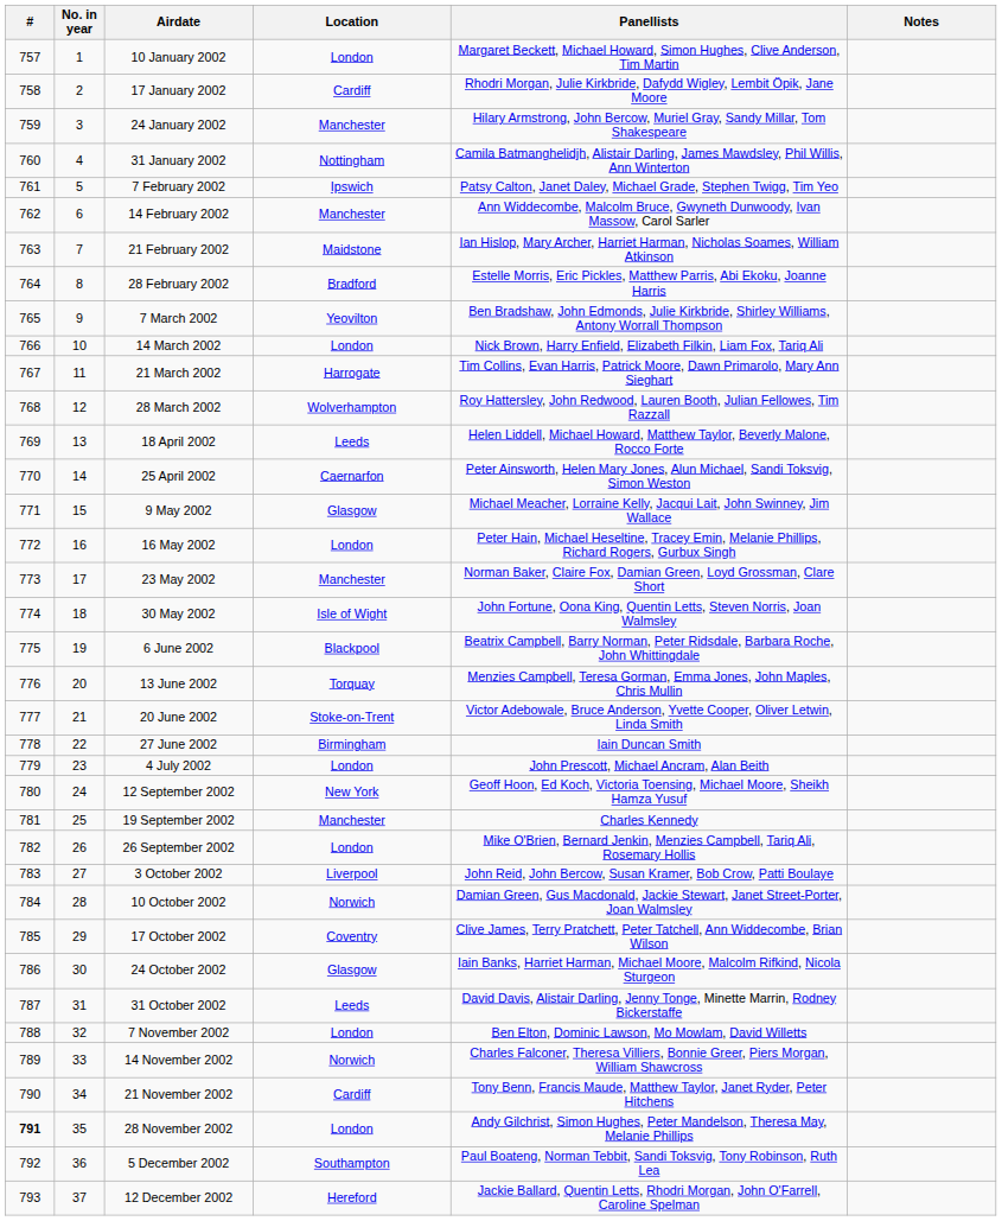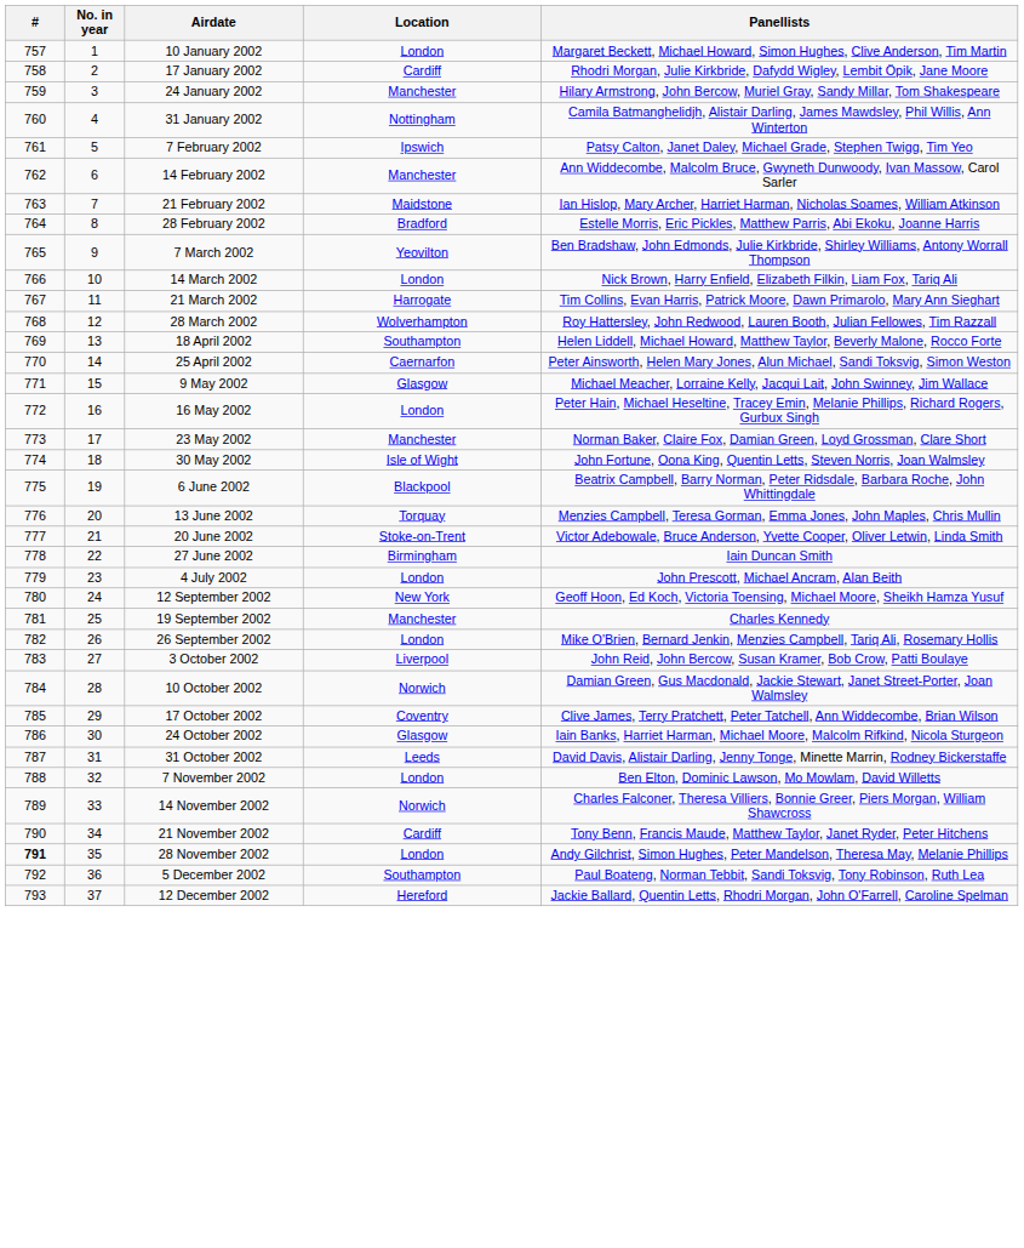 <table class="wikitable" style="text-align:center;">
 <tr>
 <th style="width:5%;">#</th>
 <th style="width:5%;">No. in year</th>
 <th style="width:15%;">Airdate</th>
 <th style="width:20%;">Location</th>
 <th style="width:40%;">Panellists</th>
-<th style="width:40%;">Notes</th>
 </tr>
 <tr>
 <td>757</td>
 <td>1</td>
 <td>10 January 2002</td>
 <td><a href='#'>London</a></td>
 <td><a href='#'>Margaret Beckett</a>, <a href='#'>Michael Howard</a>, <a href='#'>Simon Hughes</a>, <a href='#'>Clive Anderson</a>, <a href='#'>Tim Martin</a></td>
-<td></td>
 </tr>
 <tr>
 <td>758</td>
 <td>2</td>
 <td>17 January 2002</td>
 <td><a href='#'>Cardiff</a></td>
 <td><a href='#'>Rhodri Morgan</a>, <a href='#'>Julie Kirkbride</a>, <a href='#'>Dafydd Wigley</a>, <a href='#'>Lembit Öpik</a>, <a href='#'>Jane Moore</a></td>
-<td></td>
 </tr>
 <tr>
 <td>759</td>
 <td>3</td>
 <td>24 January 2002</td>
 <td><a href='#'>Manchester</a></td>
 <td><a href='#'>Hilary Armstrong</a>, <a href='#'>John Bercow</a>, <a href='#'>Muriel Gray</a>, <a href='#'>Sandy Millar</a>, <a href='#'>Tom Shakespeare</a></td>
-<td></td>
 </tr>
 <tr>
 <td>760</td>
 <td>4</td>
 <td>31 January 2002</td>
 <td><a href='#'>Nottingham</a></td>
 <td><a href='#'>Camila Batmanghelidjh</a>, <a href='#'>Alistair Darling</a>, <a href='#'>James Mawdsley</a>, <a href='#'>Phil Willis</a>, <a href='#'>Ann Winterton</a></td>
-<td></td>
 </tr>
 <tr>
 <td>761</td>
 <td>5</td>
 <td>7 February 2002</td>
 <td><a href='#'>Ipswich</a></td>
 <td><a href='#'>Patsy Calton</a>, <a href='#'>Janet Daley</a>, <a href='#'>Michael Grade</a>, <a href='#'>Stephen Twigg</a>, <a href='#'>Tim Yeo</a></td>
-<td></td>
 </tr>
 <tr>
 <td>762</td>
 <td>6</td>
 <td>14 February 2002</td>
 <td><a href='#'>Manchester</a></td>
 <td><a href='#'>Ann Widdecombe</a>, <a href='#'>Malcolm Bruce</a>, <a href='#'>Gwyneth Dunwoody</a>, <a href='#'>Ivan Massow</a>, Carol Sarler</td>
-<td></td>
 </tr>
 <tr>
 <td>763</td>
 <td>7</td>
 <td>21 February 2002 </td>
 <td><a href='#'>Maidstone</a></td>
 <td><a href='#'>Ian Hislop</a>, <a href='#'>Mary Archer</a>, <a href='#'>Harriet Harman</a>, <a href='#'>Nicholas Soames</a>, <a href='#'>William Atkinson</a></td>
-<td></td>
 </tr>
 <tr>
 <td>764</td>
 <td>8</td>
 <td>28 February 2002</td>
 <td><a href='#'>Bradford</a></td>
 <td><a href='#'>Estelle Morris</a>, <a href='#'>Eric Pickles</a>, <a href='#'>Matthew Parris</a>, <a href='#'>Abi Ekoku</a>, <a href='#'>Joanne Harris</a></td>
-<td></td>
 </tr>
 <tr>
 <td>765</td>
 <td>9</td>
 <td>7 March 2002</td>
 <td><a href='#'>Yeovilton</a></td>
 <td><a href='#'>Ben Bradshaw</a>, <a href='#'>John Edmonds</a>, <a href='#'>Julie Kirkbride</a>, <a href='#'>Shirley Williams</a>, <a href='#'>Antony Worrall Thompson</a></td>
-<td></td>
 </tr>
 <tr>
 <td>766</td>
 <td>10</td>
 <td>14 March 2002</td>
 <td><a href='#'>London</a></td>
 <td><a href='#'>Nick Brown</a>, <a href='#'>Harry Enfield</a>, <a href='#'>Elizabeth Filkin</a>, <a href='#'>Liam Fox</a>, <a href='#'>Tariq Ali</a></td>
-<td></td>
 </tr>
 <tr>
 <td>767</td>
 <td>11</td>
 <td>21 March 2002</td>
 <td><a href='#'>Harrogate</a></td>
 <td><a href='#'>Tim Collins</a>, <a href='#'>Evan Harris</a>, <a href='#'>Patrick Moore</a>, <a href='#'>Dawn Primarolo</a>, <a href='#'>Mary Ann Sieghart</a></td>
-<td></td>
 </tr>
 <tr>
 <td>768</td>
 <td>12</td>
 <td>28 March 2002</td>
 <td><a href='#'>Wolverhampton</a></td>
 <td><a href='#'>Roy Hattersley</a>, <a href='#'>John Redwood</a>, <a href='#'>Lauren Booth</a>, <a href='#'>Julian Fellowes</a>, <a href='#'>Tim Razzall</a></td>
-<td></td>
 </tr>
 <tr>
 <td>769</td>
 <td>13</td>
 <td>18 April 2002</td>
-<td><a href='#'>Leeds</a></td>
+<td><a href='#'>Southampton</a></td>
 <td><a href='#'>Helen Liddell</a>, <a href='#'>Michael Howard</a>, <a href='#'>Matthew Taylor</a>, <a href='#'>Beverly Malone</a>, <a href='#'>Rocco Forte</a></td>
-<td></td>
 </tr>
 <tr>
 <td>770</td>
 <td>14</td>
 <td>25 April 2002</td>
 <td><a href='#'>Caernarfon</a></td>
 <td><a href='#'>Peter Ainsworth</a>, <a href='#'>Helen Mary Jones</a>, <a href='#'>Alun Michael</a>, <a href='#'>Sandi Toksvig</a>, <a href='#'>Simon Weston</a></td>
-<td></td>
 </tr>
 <tr>
 <td>771</td>
 <td>15</td>
 <td>9 May 2002</td>
 <td><a href='#'>Glasgow</a></td>
 <td><a href='#'>Michael Meacher</a>, <a href='#'>Lorraine Kelly</a>, <a href='#'>Jacqui Lait</a>, <a href='#'>John Swinney</a>, <a href='#'>Jim Wallace</a></td>
-<td></td>
 </tr>
 <tr>
 <td>772</td>
 <td>16</td>
 <td>16 May 2002</td>
 <td><a href='#'>London</a></td>
 <td><a href='#'>Peter Hain</a>, <a href='#'>Michael Heseltine</a>, <a href='#'>Tracey Emin</a>, <a href='#'>Melanie Phillips</a>, <a href='#'>Richard Rogers</a>, <a href='#'>Gurbux Singh</a></td>
-<td></td>
 </tr>
 <tr>
 <td>773</td>
 <td>17</td>
 <td>23 May 2002</td>
 <td><a href='#'>Manchester</a></td>
 <td><a href='#'>Norman Baker</a>, <a href='#'>Claire Fox</a>, <a href='#'>Damian Green</a>, <a href='#'>Loyd Grossman</a>, <a href='#'>Clare Short</a></td>
-<td></td>
 </tr>
 <tr>
 <td>774</td>
 <td>18</td>
 <td>30 May 2002</td>
 <td><a href='#'>Isle of Wight</a></td>
 <td><a href='#'>John Fortune</a>, <a href='#'>Oona King</a>, <a href='#'>Quentin Letts</a>, <a href='#'>Steven Norris</a>, <a href='#'>Joan Walmsley</a></td>
-<td></td>
 </tr>
 <tr>
 <td>775</td>
 <td>19</td>
 <td>6 June 2002</td>
 <td><a href='#'>Blackpool</a></td>
 <td><a href='#'>Beatrix Campbell</a>, <a href='#'>Barry Norman</a>, <a href='#'>Peter Ridsdale</a>, <a href='#'>Barbara Roche</a>, <a href='#'>John Whittingdale</a></td>
-<td></td>
 </tr>
 <tr>
 <td>776</td>
 <td>20</td>
 <td>13 June 2002</td>
 <td><a href='#'>Torquay</a></td>
 <td><a href='#'>Menzies Campbell</a>, <a href='#'>Teresa Gorman</a>, <a href='#'>Emma Jones</a>, <a href='#'>John Maples</a>, <a href='#'>Chris Mullin</a></td>
-<td></td>
 </tr>
 <tr>
 <td>777</td>
 <td>21</td>
 <td>20 June 2002</td>
 <td><a href='#'>Stoke-on-Trent</a></td>
 <td><a href='#'>Victor Adebowale</a>, <a href='#'>Bruce Anderson</a>, <a href='#'>Yvette Cooper</a>, <a href='#'>Oliver Letwin</a>, <a href='#'>Linda Smith</a></td>
-<td></td>
 </tr>
 <tr>
 <td>778</td>
 <td>22</td>
 <td>27 June 2002</td>
 <td><a href='#'>Birmingham</a></td>
 <td><a href='#'>Iain Duncan Smith</a></td>
-<td></td>
 </tr>
 <tr>
 <td>779</td>
 <td>23</td>
 <td>4 July 2002</td>
 <td><a href='#'>London</a></td>
 <td><a href='#'>John Prescott</a>, <a href='#'>Michael Ancram</a>, <a href='#'>Alan Beith</a></td>
-<td></td>
 </tr>
 <tr>
 <td>780</td>
 <td>24</td>
 <td>12 September 2002</td>
 <td><a href='#'>New York</a></td>
 <td><a href='#'>Geoff Hoon</a>, <a href='#'>Ed Koch</a>, <a href='#'>Victoria Toensing</a>, <a href='#'>Michael Moore</a>, <a href='#'>Sheikh Hamza Yusuf</a></td>
-<td></td>
 </tr>
 <tr>
 <td>781</td>
 <td>25</td>
 <td>19 September 2002</td>
 <td><a href='#'>Manchester</a></td>
 <td><a href='#'>Charles Kennedy</a></td>
-<td></td>
 </tr>
 <tr>
 <td>782</td>
 <td>26</td>
 <td>26 September 2002</td>
 <td><a href='#'>London</a></td>
 <td><a href='#'>Mike O'Brien</a>, <a href='#'>Bernard Jenkin</a>, <a href='#'>Menzies Campbell</a>, <a href='#'>Tariq Ali</a>, <a href='#'>Rosemary Hollis</a></td>
-<td></td>
 </tr>
 <tr>
 <td>783</td>
 <td>27</td>
 <td>3 October 2002</td>
 <td><a href='#'>Liverpool</a></td>
 <td><a href='#'>John Reid</a>, <a href='#'>John Bercow</a>, <a href='#'>Susan Kramer</a>, <a href='#'>Bob Crow</a>, <a href='#'>Patti Boulaye</a></td>
-<td></td>
 </tr>
 <tr>
 <td>784</td>
 <td>28</td>
 <td>10 October 2002</td>
 <td><a href='#'>Norwich</a></td>
 <td><a href='#'>Damian Green</a>, <a href='#'>Gus Macdonald</a>, <a href='#'>Jackie Stewart</a>, <a href='#'>Janet Street-Porter</a>, <a href='#'>Joan Walmsley</a></td>
-<td></td>
 </tr>
 <tr>
 <td>785</td>
 <td>29</td>
 <td>17 October 2002</td>
 <td><a href='#'>Coventry</a></td>
 <td><a href='#'>Clive James</a>, <a href='#'>Terry Pratchett</a>, <a href='#'>Peter Tatchell</a>, <a href='#'>Ann Widdecombe</a>, <a href='#'>Brian Wilson</a></td>
-<td></td>
 </tr>
 <tr>
 <td>786</td>
 <td>30</td>
 <td>24 October 2002</td>
 <td><a href='#'>Glasgow</a></td>
 <td><a href='#'>Iain Banks</a>, <a href='#'>Harriet Harman</a>, <a href='#'>Michael Moore</a>, <a href='#'>Malcolm Rifkind</a>, <a href='#'>Nicola Sturgeon</a></td>
-<td></td>
 </tr>
 <tr>
 <td>787</td>
 <td>31</td>
 <td>31 October 2002</td>
 <td><a href='#'>Leeds</a></td>
 <td><a href='#'>David Davis</a>, <a href='#'>Alistair Darling</a>, <a href='#'>Jenny Tonge</a>, Minette Marrin, <a href='#'>Rodney Bickerstaffe</a></td>
-<td></td>
 </tr>
 <tr>
 <td>788</td>
 <td>32</td>
 <td>7 November 2002</td>
 <td><a href='#'>London</a></td>
 <td><a href='#'>Ben Elton</a>, <a href='#'>Dominic Lawson</a>, <a href='#'>Mo Mowlam</a>, <a href='#'>David Willetts</a></td>
-<td></td>
 </tr>
 <tr>
 <td>789</td>
 <td>33</td>
 <td>14 November 2002</td>
 <td><a href='#'>Norwich</a></td>
 <td><a href='#'>Charles Falconer</a>, <a href='#'>Theresa Villiers</a>, <a href='#'>Bonnie Greer</a>, <a href='#'>Piers Morgan</a>, <a href='#'>William Shawcross</a></td>
-<td></td>
 </tr>
 <tr>
 <td>790</td>
 <td>34</td>
 <td>21 November 2002</td>
 <td><a href='#'>Cardiff</a></td>
 <td><a href='#'>Tony Benn</a>, <a href='#'>Francis Maude</a>, <a href='#'>Matthew Taylor</a>, <a href='#'>Janet Ryder</a>, <a href='#'>Peter Hitchens</a></td>
-<td></td>
 </tr>
 <tr>
 <td><strong>791</strong></td>
 <td>35</td>
 <td>28 November 2002</td>
 <td><a href='#'>London</a></td>
 <td><a href='#'>Andy Gilchrist</a>, <a href='#'>Simon Hughes</a>, <a href='#'>Peter Mandelson</a>, <a href='#'>Theresa May</a>, <a href='#'>Melanie Phillips</a></td>
-<td></td>
 </tr>
 <tr>
 <td>792</td>
 <td>36</td>
 <td>5 December 2002</td>
 <td><a href='#'>Southampton</a></td>
 <td><a href='#'>Paul Boateng</a>, <a href='#'>Norman Tebbit</a>, <a href='#'>Sandi Toksvig</a>, <a href='#'>Tony Robinson</a>, <a href='#'>Ruth Lea</a></td>
-<td></td>
 </tr>
 <tr>
 <td>793</td>
 <td>37</td>
 <td>12 December 2002</td>
 <td><a href='#'>Hereford</a></td>
 <td><a href='#'>Jackie Ballard</a>, <a href='#'>Quentin Letts</a>, <a href='#'>Rhodri Morgan</a>, <a href='#'>John O'Farrell</a>, <a href='#'>Caroline Spelman</a></td>
-<td></td>
 </tr>
 </table>
